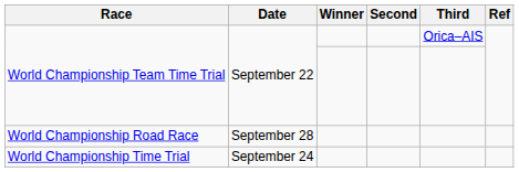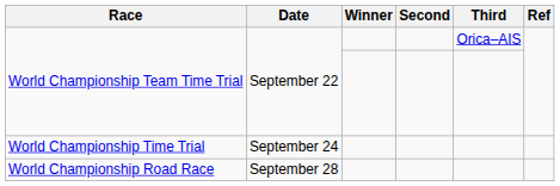 <table class="wikitable">
 <tr>
 <th>Race</th>
 <th>Date</th>
 <th>Winner</th>
 <th>Second</th>
 <th>Third</th>
 <th>Ref</th>
 </tr>
 <tr>
 <td rowspan=2><a href='#'>World Championship Team Time Trial</a></td>
 <td rowspan=2>September 22</td>
 <td><strong> </strong></td>
 <td> </td>
 <td> <a href='#'>Orica–AIS</a></td>
 <td rowspan=2></td>
 </tr>
 <tr>
 <td><strong><br><br><br><br><br></strong></td>
 <td><br><br><br><br><br></td>
 <td><br><br><br><br><br></td>
 </tr>
 <tr>
+<td><a href='#'>World Championship Time Trial</a></td>
+<td>September 24</td>
+<td><strong></strong></td>
+<td></td>
+<td></td>
+<td></td>
+</tr>
+<tr>
 <td><a href='#'>World Championship Road Race</a></td>
 <td>September 28</td>
 <td><strong></strong></td>
 <td></td>
 <td></td>
 <td></td>
 </tr>
-<tr>
-<td><a href='#'>World Championship Time Trial</a></td>
-<td>September 24</td>
-<td><strong></strong></td>
-<td></td>
-<td></td>
-<td></td>
-</tr>
 </table>
